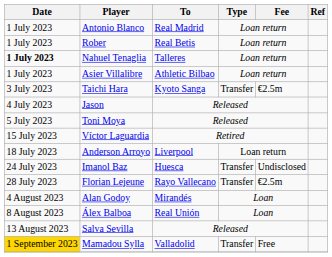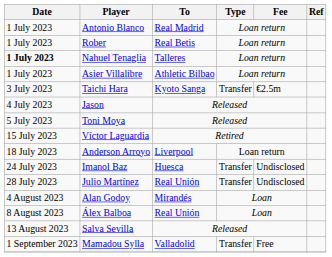 <table class="wikitable">
 <tr>
 <th>Date</th>
 <th>Player</th>
 <th>To</th>
 <th>Type</th>
 <th>Fee</th>
 <th>Ref</th>
 </tr>
 <tr>
 <td>1 July 2023</td>
 <td> <a href='#'>Antonio Blanco</a></td>
 <td><a href='#'>Real Madrid</a></td>
 <td colspan=2 align=center><em>Loan return</em></td>
 <td></td>
 </tr>
 <tr>
 <td>1 July 2023</td>
 <td> <a href='#'>Rober</a></td>
 <td><a href='#'>Real Betis</a></td>
 <td colspan=2 align=center><em>Loan return</em></td>
 <td></td>
 </tr>
 <tr>
 <td><strong>1 July 2023</strong></td>
 <td> <a href='#'>Nahuel Tenaglia</a></td>
 <td> <a href='#'>Talleres</a></td>
 <td colspan=2 align=center><em>Loan return</em></td>
 <td></td>
 </tr>
 <tr>
 <td>1 July 2023</td>
 <td> <a href='#'>Asier Villalibre</a></td>
 <td><a href='#'>Athletic Bilbao</a></td>
 <td colspan=2 align=center><em>Loan return</em></td>
 <td></td>
 </tr>
 <tr>
 <td>3 July 2023</td>
 <td> <a href='#'>Taichi Hara</a></td>
 <td> <a href='#'>Kyoto Sanga</a></td>
 <td>Transfer</td>
 <td>€2.5m</td>
 <td></td>
 </tr>
 <tr>
 <td>4 July 2023</td>
 <td> <a href='#'>Jason</a></td>
 <td colspan=3 align=center><em>Released</em></td>
 <td></td>
 </tr>
 <tr>
 <td>5 July 2023</td>
 <td> <a href='#'>Toni Moya</a></td>
 <td colspan=3 align=center><em>Released</em></td>
 <td></td>
 </tr>
 <tr>
 <td>15 July 2023</td>
 <td> <a href='#'>Víctor Laguardia</a></td>
 <td colspan=3 align=center><em>Retired</em></td>
 <td></td>
 </tr>
 <tr>
 <td>18 July 2023</td>
 <td> <a href='#'>Anderson Arroyo</a></td>
 <td> <a href='#'>Liverpool</a></td>
 <td colspan=2 align=center>Loan return</td>
 <td></td>
 </tr>
 <tr>
 <td>24 July 2023</td>
 <td> <a href='#'>Imanol Baz</a></td>
 <td><a href='#'>Huesca</a></td>
 <td>Transfer</td>
 <td>Undisclosed</td>
 <td></td>
 </tr>
 <tr>
 <td>28 July 2023</td>
-<td> <a href='#'>Florian Lejeune</a></td>
-<td><a href='#'>Rayo Vallecano</a></td>
+<td> <a href='#'>Julio Martínez</a></td>
+<td><a href='#'>Real Unión</a></td>
 <td>Transfer</td>
-<td>€2.5m</td>
+<td>Undisclosed</td>
 <td></td>
 </tr>
 <tr>
 <td>4 August 2023</td>
 <td> <a href='#'>Alan Godoy</a></td>
 <td><a href='#'>Mirandés</a></td>
 <td colspan=2 align=center><em>Loan</em></td>
 <td></td>
 </tr>
 <tr>
 <td>8 August 2023</td>
 <td> <a href='#'>Álex Balboa</a></td>
 <td><a href='#'>Real Unión</a></td>
 <td colspan=2 align=center><em>Loan</em></td>
 <td></td>
 </tr>
 <tr>
 <td>13 August 2023</td>
 <td> <a href='#'>Salva Sevilla</a></td>
 <td colspan=3 align=center><em>Released</em></td>
 <td></td>
 </tr>
 <tr>
-<td style="background: gold;">1 September 2023</td>
+<td>1 September 2023</td>
 <td> <a href='#'>Mamadou Sylla</a></td>
 <td><a href='#'>Valladolid</a></td>
 <td>Transfer</td>
 <td>Free</td>
 <td></td>
 </tr>
 <tr>
 </tr>
 </table>
